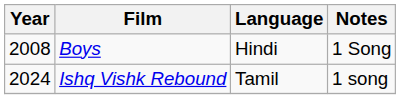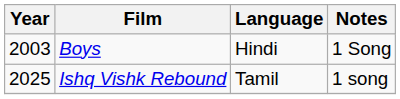 <table class="wikitable">
 <tr>
 <th>Year</th>
 <th>Film</th>
 <th>Language</th>
 <th>Notes</th>
 </tr>
 <tr>
-<td>2008</td>
+<td>2003</td>
 <td><em><a href='#'>Boys</a></em></td>
 <td>Hindi</td>
 <td>1 Song</td>
 </tr>
 <tr>
-<td>2024</td>
+<td>2025</td>
 <td><em><a href='#'>Ishq Vishk Rebound</a></em></td>
 <td>Tamil</td>
 <td>1 song</td>
 </tr>
 <tr>
 </tr>
 </table>
